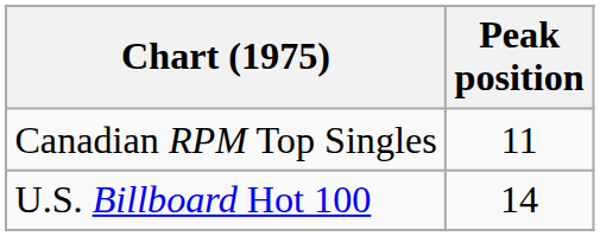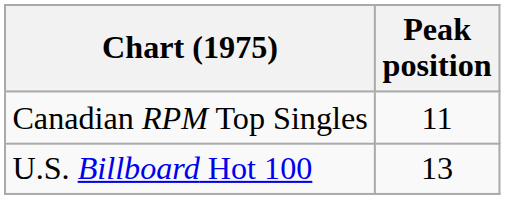 <table class="wikitable sortable">
 <tr>
 <th>Chart (1975)</th>
 <th>Peak<br>position</th>
 </tr>
 <tr>
 <td>Canadian <em>RPM</em> Top Singles</td>
 <td style="text-align:center;">11</td>
 </tr>
 <tr>
 <td>U.S. <a href='#'><em>Billboard</em> Hot 100</a></td>
-<td style="text-align:center;">14</td>
+<td style="text-align:center;">13</td>
 </tr>
 </table>
